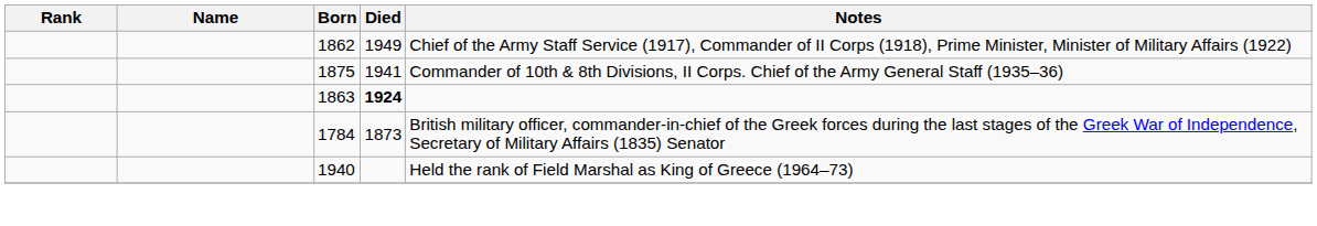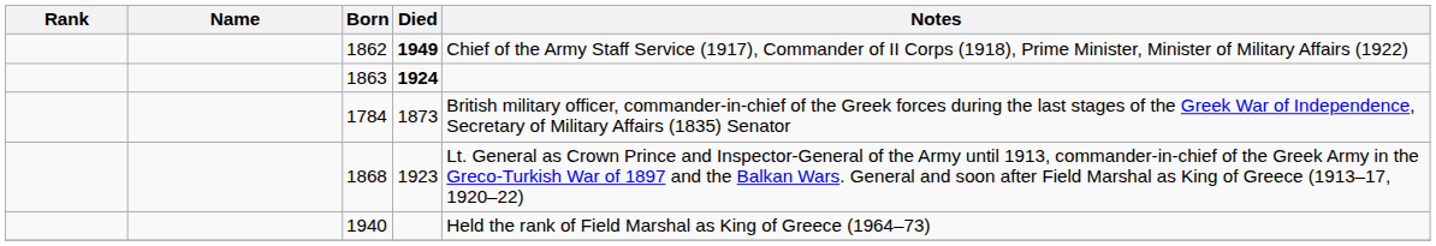 <table class="wikitable sortable">
 <tr>
 <th width="100">Rank</th>
 <th width="180">Name</th>
 <th width="30">Born</th>
 <th width="30">Died</th>
 <th>Notes</th>
 </tr>
 <tr>
 <td></td>
 <td></td>
 <td>1862</td>
-<td>1949</td>
+<td><strong>1949</strong></td>
 <td>Chief of the Army Staff Service (1917), Commander of II Corps (1918), Prime Minister, Minister of Military Affairs (1922)</td>
-</tr>
-<tr>
-<td></td>
-<td></td>
-<td>1875</td>
-<td>1941</td>
-<td>Commander of 10th & 8th Divisions, II Corps. Chief of the Army General Staff (1935–36)</td>
 </tr>
 <tr>
 <td></td>
 <td></td>
 <td>1863</td>
 <td><strong>1924</strong></td>
 <td></td>
 </tr>
 <tr>
 <td></td>
 <td></td>
 <td>1784</td>
 <td>1873</td>
 <td>British military officer, commander-in-chief of the Greek forces during the last stages of the <a href='#'>Greek War of Independence</a>, Secretary of Military Affairs (1835) Senator</td>
 </tr>
 <tr>
 <td></td>
 <td></td>
+<td>1868</td>
+<td>1923</td>
+<td>Lt. General as Crown Prince and Inspector-General of the Army until 1913, commander-in-chief of the Greek Army in the <a href='#'>Greco-Turkish War of 1897</a> and the <a href='#'>Balkan Wars</a>. General and soon after Field Marshal as King of Greece (1913–17, 1920–22)</td>
+</tr>
+<tr>
+<td></td>
+<td></td>
 <td>1940</td>
 <td></td>
 <td>Held the rank of Field Marshal as King of Greece (1964–73)</td>
 </tr>
 <tr>
 </tr>
 </table>
